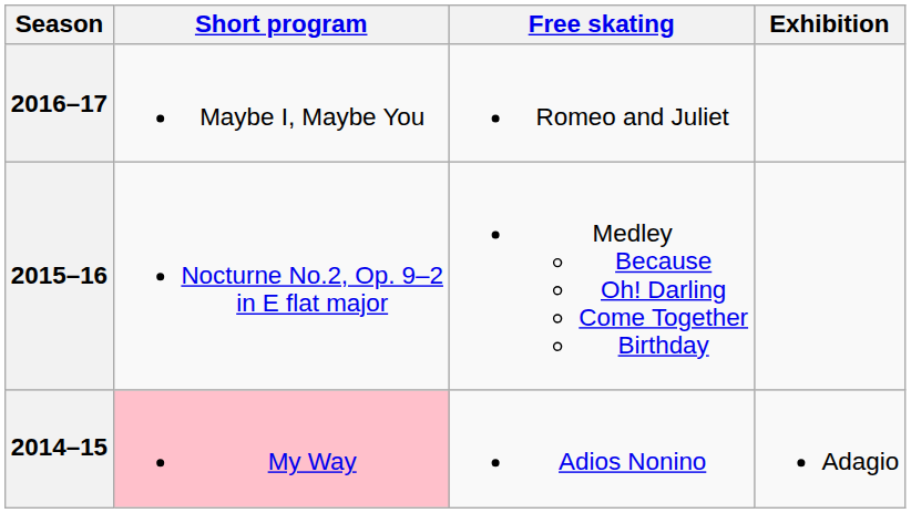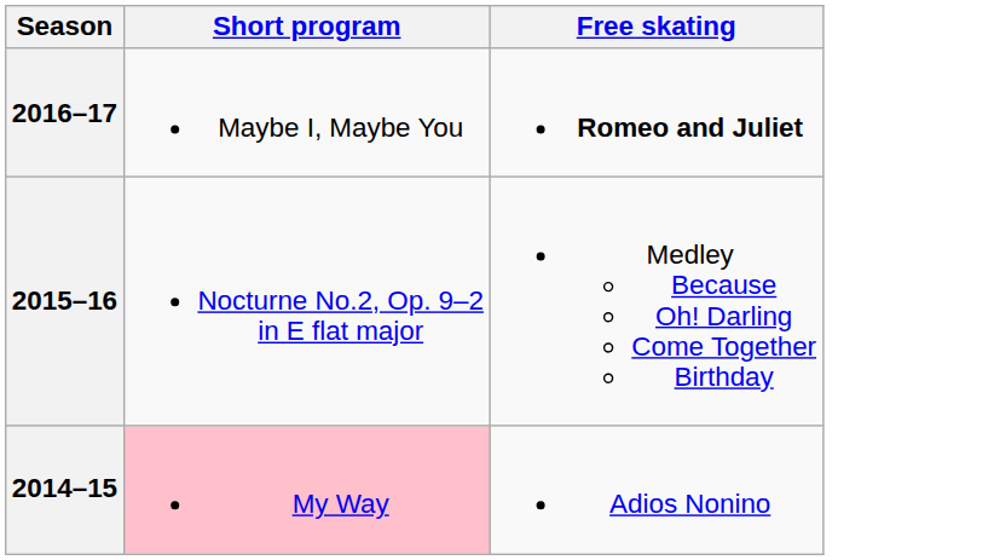 <table class="wikitable" style="text-align:center">
 <tr>
 <th>Season</th>
 <th><a href='#'>Short program</a></th>
 <th><a href='#'>Free skating</a></th>
-<th>Exhibition</th>
 </tr>
 <tr>
 <th>2016–17 <br> </th>
 <td><br><ul><li>Maybe I, Maybe You <br></li></ul></td>
-<td><br><ul><li>Romeo and Juliet</li></ul></td>
-<td></td>
+<td><strong><br><ul><li>Romeo and Juliet</li></ul></strong></td>
 </tr>
 <tr>
 <th>2015–16 <br> </th>
 <td><br><ul><li><a href='#'>Nocturne No.2, Op. 9–2 <br>in E flat major</a> <br></li></ul></td>
 <td><br><ul><li>Medley <br><ul><li><a href='#'>Because</a></li><li><a href='#'>Oh! Darling</a></li><li><a href='#'>Come Together</a></li><li><a href='#'>Birthday</a></li></ul></li></ul></td>
-<td></td>
 </tr>
 <tr>
 <th>2014–15 <br> </th>
 <td style="background: pink;"><br><ul><li><a href='#'>My Way</a> <br></li></ul></td>
 <td><br><ul><li><a href='#'>Adios Nonino</a> <br></li></ul></td>
-<td><br><ul><li>Adagio <br></li></ul></td>
 </tr>
 </table>
